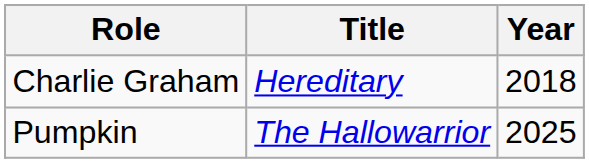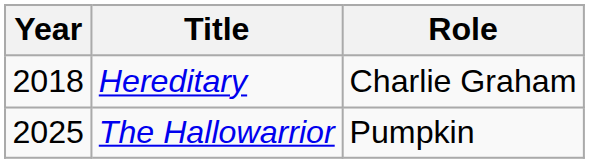 <table class="wikitable">
 <tr>
+<th>Year</th>
+<th>Title</th>
 <th>Role</th>
-<th>Title</th>
-<th>Year</th>
 </tr>
 <tr>
+<td>2018</td>
+<td><em><a href='#'>Hereditary</a></em></td>
 <td>Charlie Graham</td>
-<td><em><a href='#'>Hereditary</a></em></td>
-<td>2018</td>
 </tr>
 <tr>
+<td>2025</td>
+<td><em><a href='#'>The Hallowarrior</a></em></td>
 <td>Pumpkin</td>
-<td><em><a href='#'>The Hallowarrior</a></em></td>
-<td>2025</td>
 </tr>
 </table>
